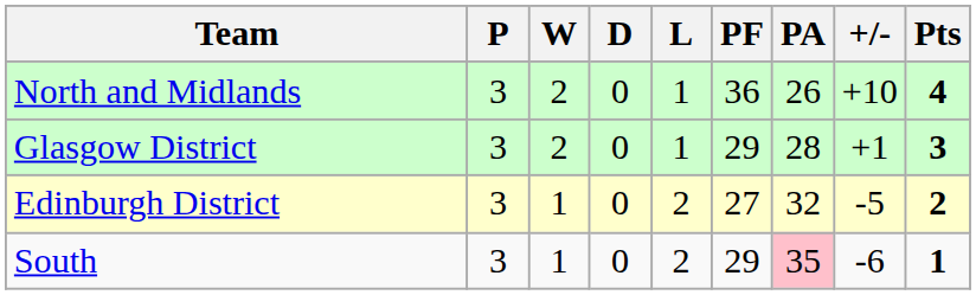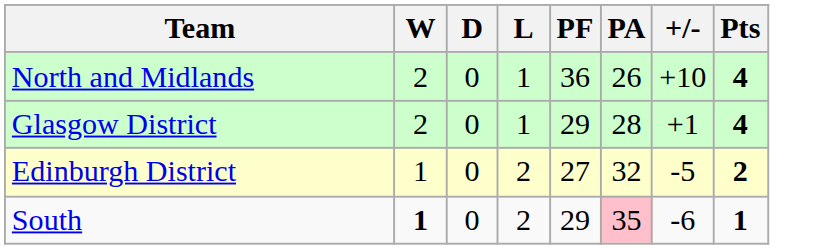 <table class="wikitable" style="text-align: center;">
 <tr>
 <th width="200">Team</th>
-<th width="20">P</th>
 <th width="20">W</th>
 <th width="20">D</th>
 <th width="20">L</th>
 <th width="20">PF</th>
 <th width="20">PA</th>
 <th width="25">+/-</th>
 <th width="20">Pts</th>
 </tr>
 <tr bgcolor="#ccffcc">
 <td align="left"><a href='#'>North and Midlands</a></td>
-<td>3</td>
 <td>2</td>
 <td>0</td>
 <td>1</td>
 <td>36</td>
 <td>26</td>
 <td>+10</td>
 <td><strong>4</strong></td>
 </tr>
 <tr bgcolor="#ccffcc">
 <td align="left"><a href='#'>Glasgow District</a></td>
-<td>3</td>
 <td>2</td>
 <td>0</td>
 <td>1</td>
 <td>29</td>
 <td>28</td>
 <td>+1</td>
-<td><strong>3</strong></td>
+<td><strong>4</strong></td>
 </tr>
 <tr bgcolor="#ffffcc">
 <td align="left"><a href='#'>Edinburgh District</a></td>
-<td>3</td>
 <td>1</td>
 <td>0</td>
 <td>2</td>
 <td>27</td>
 <td>32</td>
 <td>-5</td>
 <td><strong>2</strong></td>
 </tr>
 <tr>
 <td align="left"><a href='#'>South</a></td>
-<td>3</td>
-<td>1</td>
+<td><strong>1</strong></td>
 <td>0</td>
 <td>2</td>
 <td>29</td>
 <td style="background: pink;">35</td>
 <td>-6</td>
 <td><strong>1</strong></td>
 </tr>
 </table>
